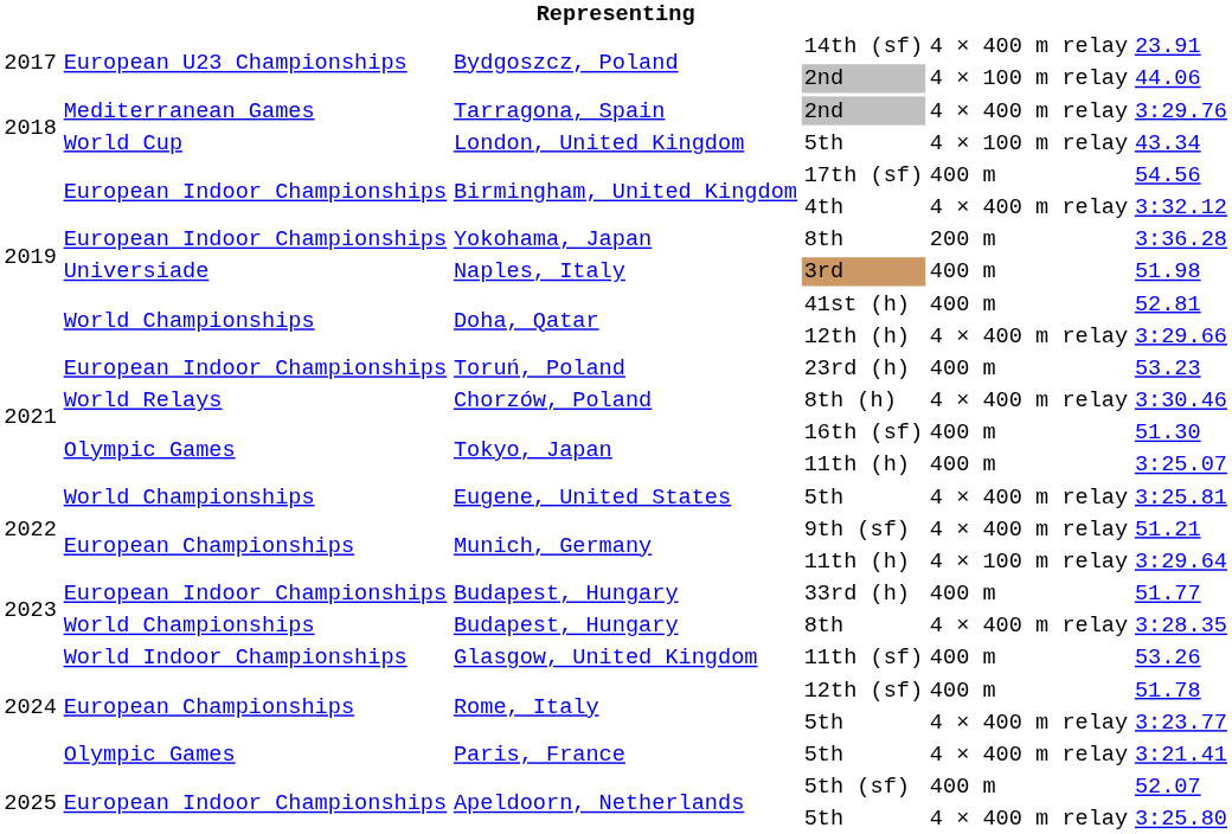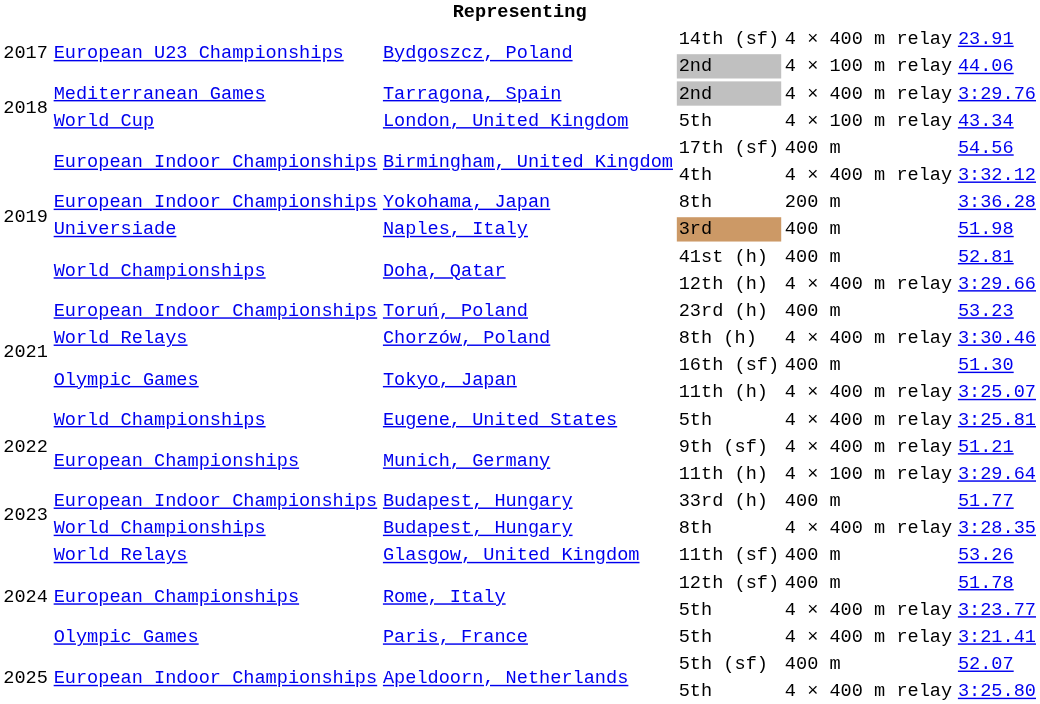 <table>
 <tr>
 <th colspan="6">Representing </th>
 </tr>
 <tr>
 <td rowspan=2>2017</td>
 <td rowspan=2><a href='#'>European U23 Championships</a></td>
 <td rowspan=2><a href='#'>Bydgoszcz, Poland</a></td>
 <td>14th (sf)</td>
 <td>4 × 400 m relay</td>
 <td><a href='#'>23.91</a></td>
 </tr>
 <tr>
 <td bgcolor=silver>2nd</td>
 <td>4 × 100 m relay</td>
 <td><a href='#'>44.06</a></td>
 </tr>
 <tr>
 <td rowspan=2>2018</td>
 <td><a href='#'>Mediterranean Games</a></td>
 <td><a href='#'>Tarragona, Spain</a></td>
 <td bgcolor=silver>2nd</td>
 <td>4 × 400 m relay</td>
 <td><a href='#'>3:29.76</a></td>
 </tr>
 <tr>
 <td><a href='#'>World Cup</a></td>
 <td><a href='#'>London, United Kingdom</a></td>
 <td>5th</td>
 <td>4 × 100 m relay</td>
 <td><a href='#'>43.34</a></td>
 </tr>
 <tr>
 <td rowspan=6>2019</td>
 <td rowspan=2><a href='#'>European Indoor Championships</a></td>
 <td rowspan=2><a href='#'>Birmingham, United Kingdom</a></td>
 <td>17th (sf)</td>
 <td>400 m</td>
 <td><a href='#'>54.56</a></td>
 </tr>
 <tr>
 <td>4th</td>
 <td>4 × 400 m relay</td>
 <td><a href='#'>3:32.12</a></td>
 </tr>
 <tr>
 <td><a href='#'>European Indoor Championships</a></td>
 <td><a href='#'>Yokohama, Japan</a></td>
 <td>8th</td>
 <td>200 m</td>
 <td><a href='#'>3:36.28</a></td>
 </tr>
 <tr>
 <td><a href='#'>Universiade</a></td>
 <td><a href='#'>Naples, Italy</a></td>
 <td bgcolor=cc9966>3rd</td>
 <td>400 m</td>
 <td><a href='#'>51.98</a></td>
 </tr>
 <tr>
 <td rowspan=2><a href='#'>World Championships</a></td>
 <td rowspan=2><a href='#'>Doha, Qatar</a></td>
 <td>41st (h)</td>
 <td>400 m</td>
 <td><a href='#'>52.81</a></td>
 </tr>
 <tr>
 <td>12th (h)</td>
 <td>4 × 400 m relay</td>
 <td><a href='#'>3:29.66</a></td>
 </tr>
 <tr>
 <td rowspan=4>2021</td>
 <td><a href='#'>European Indoor Championships</a></td>
 <td><a href='#'>Toruń, Poland</a></td>
 <td>23rd (h)</td>
 <td>400 m</td>
 <td><a href='#'>53.23</a></td>
 </tr>
 <tr>
 <td><a href='#'>World Relays</a></td>
 <td><a href='#'>Chorzów, Poland</a></td>
 <td>8th (h)</td>
 <td>4 × 400 m relay</td>
 <td><a href='#'>3:30.46</a></td>
 </tr>
 <tr>
 <td rowspan=2><a href='#'>Olympic Games</a></td>
 <td rowspan=2><a href='#'>Tokyo, Japan</a></td>
 <td>16th (sf)</td>
 <td>400 m</td>
 <td><a href='#'>51.30</a></td>
 </tr>
 <tr>
 <td>11th (h)</td>
-<td>400 m</td>
+<td>4 × 400 m relay</td>
 <td><a href='#'>3:25.07</a></td>
 </tr>
 <tr>
 <td rowspan=3>2022</td>
 <td><a href='#'>World Championships</a></td>
 <td><a href='#'>Eugene, United States</a></td>
 <td>5th</td>
 <td>4 × 400 m relay</td>
 <td><a href='#'>3:25.81</a></td>
 </tr>
 <tr>
 <td rowspan=2><a href='#'>European Championships</a></td>
 <td rowspan=2><a href='#'>Munich, Germany</a></td>
 <td>9th (sf)</td>
 <td>4 × 400 m relay</td>
 <td><a href='#'>51.21</a></td>
 </tr>
 <tr>
 <td>11th (h)</td>
 <td>4 × 100 m relay</td>
 <td><a href='#'>3:29.64</a></td>
 </tr>
 <tr>
 <td rowspan=2>2023</td>
 <td><a href='#'>European Indoor Championships</a></td>
 <td><a href='#'>Budapest, Hungary</a></td>
 <td>33rd (h)</td>
 <td>400 m</td>
 <td><a href='#'>51.77</a></td>
 </tr>
 <tr>
 <td><a href='#'>World Championships</a></td>
 <td><a href='#'>Budapest, Hungary</a></td>
 <td>8th</td>
 <td>4 × 400 m relay</td>
 <td><a href='#'>3:28.35</a></td>
 </tr>
 <tr>
 <td rowspan=4>2024</td>
-<td><a href='#'>World Indoor Championships</a></td>
+<td><a href='#'>World Relays</a></td>
 <td><a href='#'>Glasgow, United Kingdom</a></td>
 <td>11th (sf)</td>
 <td>400 m</td>
 <td><a href='#'>53.26</a></td>
 </tr>
 <tr>
 <td rowspan=2><a href='#'>European Championships</a></td>
 <td rowspan=2><a href='#'>Rome, Italy</a></td>
 <td>12th (sf)</td>
 <td>400 m</td>
 <td><a href='#'>51.78</a></td>
 </tr>
 <tr>
 <td>5th</td>
 <td>4 × 400 m relay</td>
 <td><a href='#'>3:23.77</a></td>
 </tr>
 <tr>
 <td><a href='#'>Olympic Games</a></td>
 <td><a href='#'>Paris, France</a></td>
 <td>5th</td>
 <td>4 × 400 m relay</td>
 <td><a href='#'>3:21.41</a></td>
 </tr>
 <tr>
 <td rowspan=2>2025</td>
 <td rowspan=2><a href='#'>European  Indoor Championships</a></td>
 <td rowspan=2><a href='#'>Apeldoorn, Netherlands</a></td>
 <td>5th (sf)</td>
 <td>400 m</td>
 <td><a href='#'>52.07</a></td>
 </tr>
 <tr>
 <td>5th</td>
 <td>4 × 400 m relay</td>
 <td><a href='#'>3:25.80</a></td>
 </tr>
 </table>
